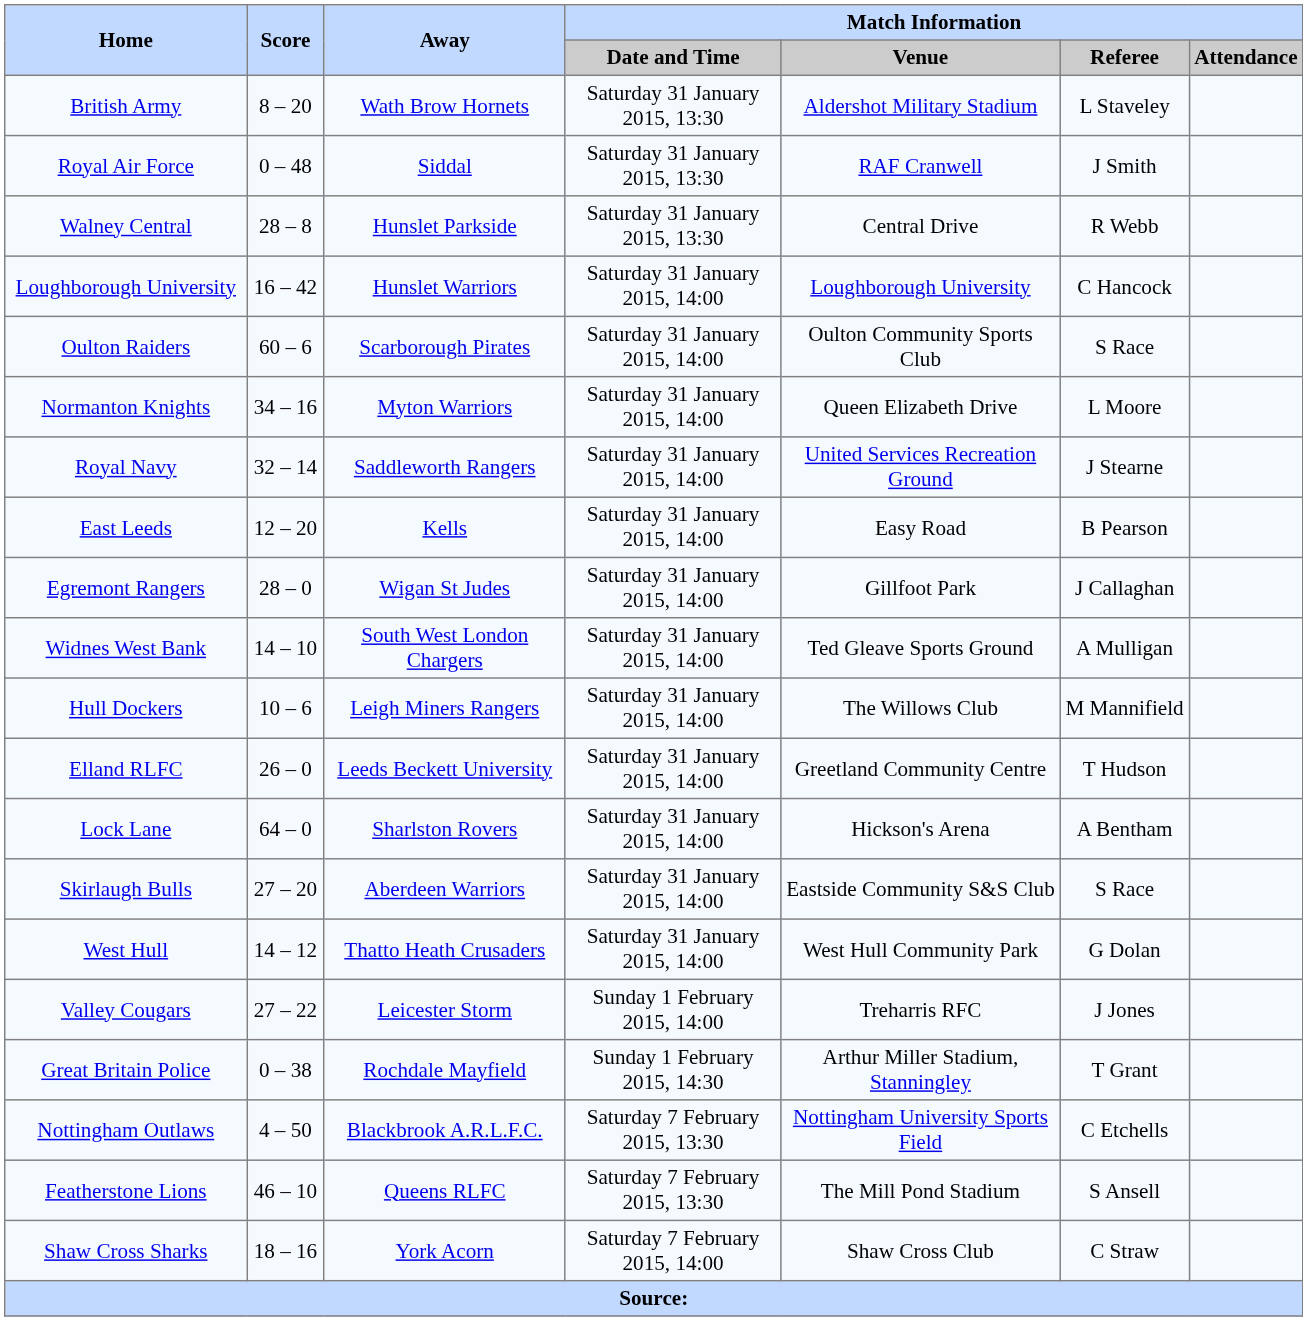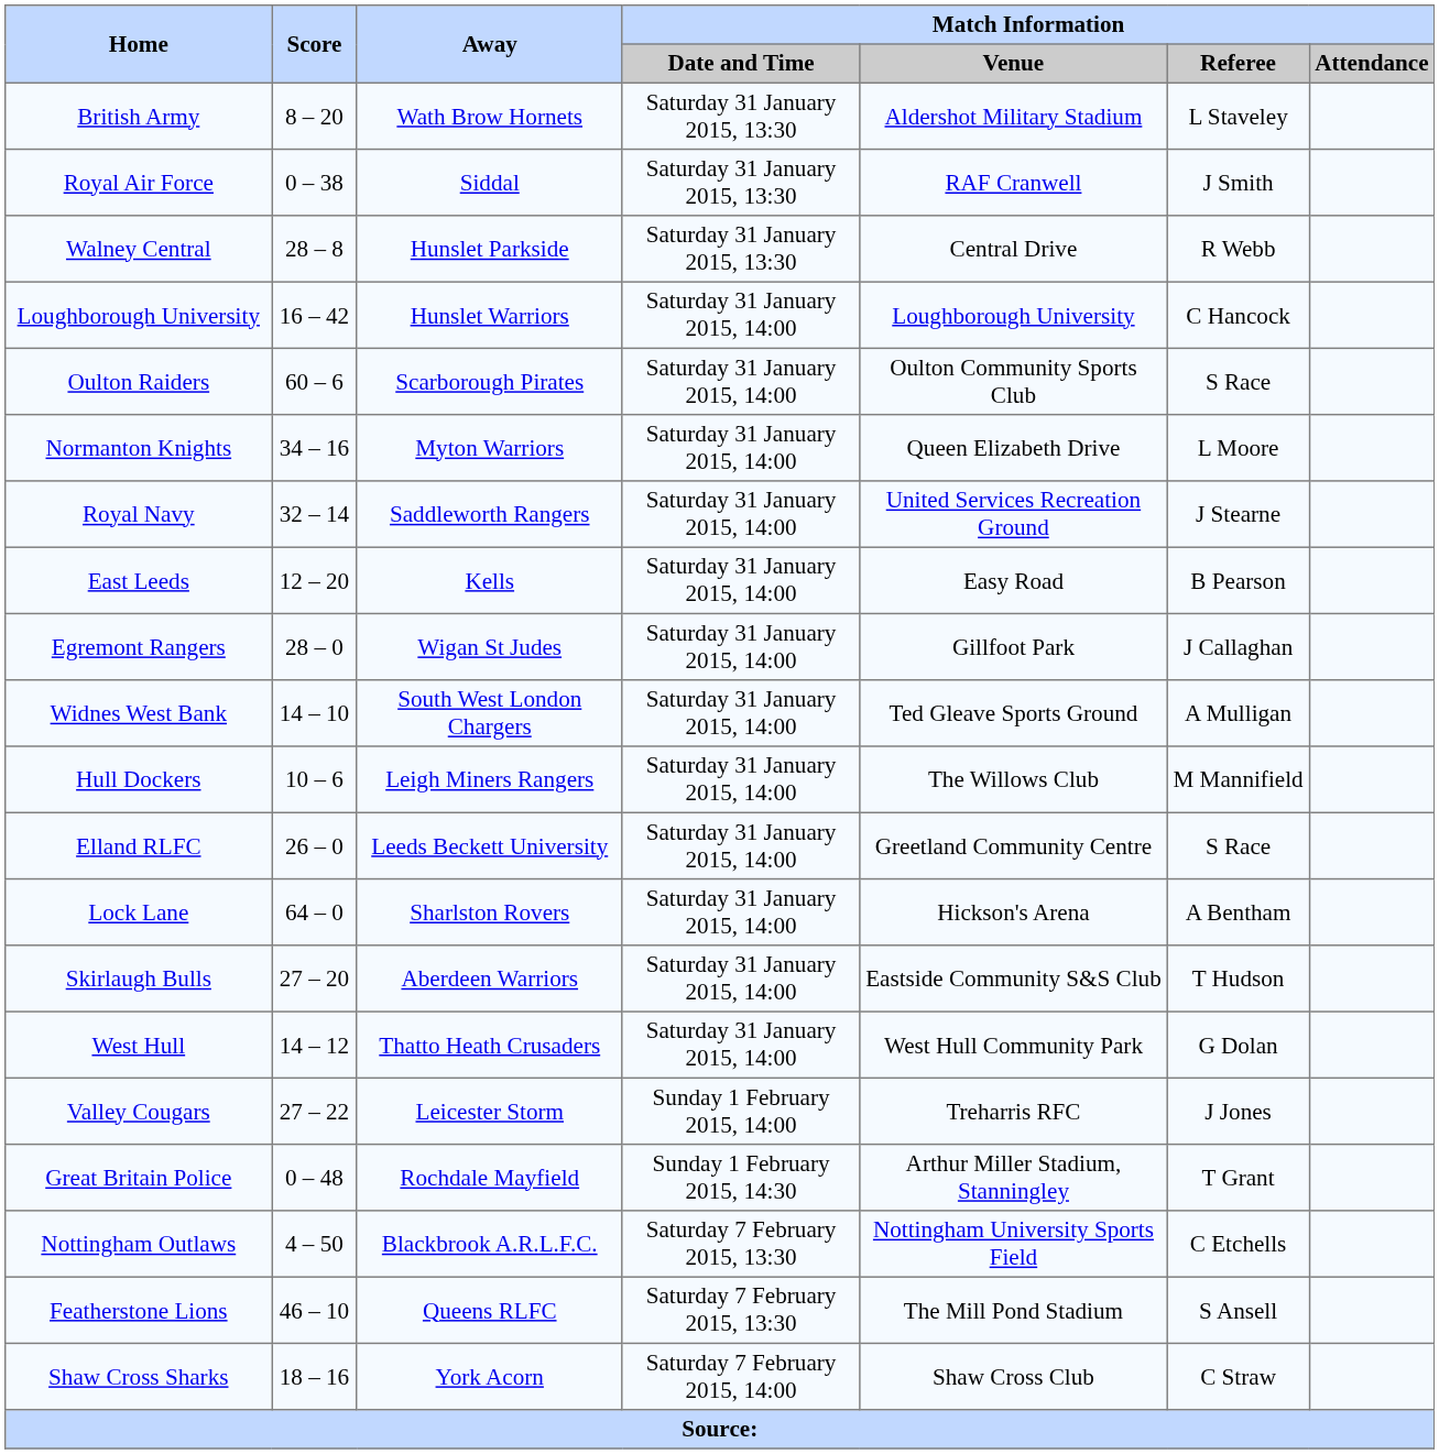 <table border=1 style="border-collapse:collapse; font-size:90%; text-align:center;" cellpadding=3 cellspacing=0 width=100%>
 <tr bgcolor=#C1D8FF>
 <th rowspan=2 width=19%>Home</th>
 <th rowspan=2 width=6%>Score</th>
 <th rowspan=2 width=19%>Away</th>
 <th colspan=6>Match Information</th>
 </tr>
 <tr bgcolor=#CCCCCC>
 <th width=17%>Date and Time</th>
 <th width=22%>Venue</th>
 <th width=10%>Referee</th>
 <th width=7%>Attendance</th>
 </tr>
 <tr bgcolor=#F5FAFF>
 <td><a href='#'>British Army</a></td>
 <td>8 – 20</td>
 <td><a href='#'>Wath Brow Hornets</a></td>
 <td>Saturday 31 January 2015, 13:30</td>
 <td><a href='#'>Aldershot Military Stadium</a></td>
 <td>L Staveley</td>
 <td></td>
 </tr>
 <tr bgcolor=#F5FAFF>
 <td><a href='#'>Royal Air Force</a></td>
-<td>0 – 48</td>
+<td>0 – 38</td>
 <td><a href='#'>Siddal</a></td>
 <td>Saturday 31 January 2015, 13:30</td>
 <td><a href='#'>RAF Cranwell</a></td>
 <td>J Smith</td>
 <td></td>
 </tr>
 <tr bgcolor=#F5FAFF>
 <td><a href='#'>Walney Central</a></td>
 <td>28 – 8</td>
 <td><a href='#'>Hunslet Parkside</a></td>
 <td>Saturday 31 January 2015, 13:30</td>
 <td>Central Drive</td>
 <td>R Webb</td>
 <td></td>
 </tr>
 <tr bgcolor=#F5FAFF>
 <td><a href='#'>Loughborough University</a></td>
 <td>16 – 42</td>
 <td><a href='#'>Hunslet Warriors</a></td>
 <td>Saturday 31 January 2015, 14:00</td>
 <td><a href='#'>Loughborough University</a></td>
 <td>C Hancock</td>
 <td></td>
 </tr>
 <tr bgcolor=#F5FAFF>
 <td><a href='#'>Oulton Raiders</a></td>
 <td>60 – 6</td>
 <td><a href='#'>Scarborough Pirates</a></td>
 <td>Saturday 31 January 2015, 14:00</td>
 <td>Oulton Community Sports Club</td>
 <td>S Race</td>
 <td></td>
 </tr>
 <tr bgcolor=#F5FAFF>
 <td><a href='#'>Normanton Knights</a></td>
 <td>34 – 16</td>
 <td><a href='#'>Myton Warriors</a></td>
 <td>Saturday 31 January 2015, 14:00</td>
 <td>Queen Elizabeth Drive</td>
 <td>L Moore</td>
 <td></td>
 </tr>
 <tr bgcolor=#F5FAFF>
 <td><a href='#'>Royal Navy</a></td>
 <td>32 – 14</td>
 <td><a href='#'>Saddleworth Rangers</a></td>
 <td>Saturday 31 January 2015, 14:00</td>
 <td><a href='#'>United Services Recreation Ground</a></td>
 <td>J Stearne</td>
 <td></td>
 </tr>
 <tr bgcolor=#F5FAFF>
 <td><a href='#'>East Leeds</a></td>
 <td>12 – 20</td>
 <td><a href='#'>Kells</a></td>
 <td>Saturday 31 January 2015, 14:00</td>
 <td>Easy Road</td>
 <td>B Pearson</td>
 <td></td>
 </tr>
 <tr bgcolor=#F5FAFF>
 <td><a href='#'>Egremont Rangers</a></td>
 <td>28 – 0</td>
 <td><a href='#'>Wigan St Judes</a></td>
 <td>Saturday 31 January 2015, 14:00</td>
 <td>Gillfoot Park</td>
 <td>J Callaghan</td>
 <td></td>
 </tr>
 <tr bgcolor=#F5FAFF>
 <td><a href='#'>Widnes West Bank</a></td>
 <td>14 – 10</td>
 <td><a href='#'>South West London Chargers</a></td>
 <td>Saturday 31 January 2015, 14:00</td>
 <td>Ted Gleave Sports Ground</td>
 <td>A Mulligan</td>
 <td></td>
 </tr>
 <tr bgcolor=#F5FAFF>
 <td><a href='#'>Hull Dockers</a></td>
 <td>10 – 6</td>
 <td><a href='#'>Leigh Miners Rangers</a></td>
 <td>Saturday 31 January 2015, 14:00</td>
 <td>The Willows Club</td>
 <td>M Mannifield</td>
 <td></td>
 </tr>
 <tr bgcolor=#F5FAFF>
 <td><a href='#'>Elland RLFC</a></td>
 <td>26 – 0</td>
 <td><a href='#'>Leeds Beckett University</a></td>
 <td>Saturday 31 January 2015, 14:00</td>
 <td>Greetland Community Centre</td>
-<td>T Hudson</td>
+<td>S Race</td>
 <td></td>
 </tr>
 <tr bgcolor=#F5FAFF>
 <td><a href='#'>Lock Lane</a></td>
 <td>64 – 0</td>
 <td><a href='#'>Sharlston Rovers</a></td>
 <td>Saturday 31 January 2015, 14:00</td>
 <td>Hickson's Arena</td>
 <td>A Bentham</td>
 <td></td>
 </tr>
 <tr bgcolor=#F5FAFF>
 <td><a href='#'>Skirlaugh Bulls</a></td>
 <td>27 – 20</td>
 <td><a href='#'>Aberdeen Warriors</a></td>
 <td>Saturday 31 January 2015, 14:00</td>
 <td>Eastside Community S&S Club</td>
-<td>S Race</td>
+<td>T Hudson</td>
 <td></td>
 </tr>
 <tr bgcolor=#F5FAFF>
 <td><a href='#'>West Hull</a></td>
 <td>14 – 12</td>
 <td><a href='#'>Thatto Heath Crusaders</a></td>
 <td>Saturday 31 January 2015, 14:00</td>
 <td>West Hull Community Park</td>
 <td>G Dolan</td>
 <td></td>
 </tr>
 <tr bgcolor=#F5FAFF>
 <td><a href='#'>Valley Cougars</a></td>
 <td>27 – 22</td>
 <td><a href='#'>Leicester Storm</a></td>
 <td>Sunday 1 February 2015, 14:00</td>
 <td>Treharris RFC</td>
 <td>J Jones</td>
 <td></td>
 </tr>
 <tr bgcolor=#F5FAFF>
 <td><a href='#'>Great Britain Police</a></td>
-<td>0 – 38</td>
+<td>0 – 48</td>
 <td><a href='#'>Rochdale Mayfield</a></td>
 <td>Sunday 1 February 2015, 14:30</td>
 <td>Arthur Miller Stadium, <a href='#'>Stanningley</a></td>
 <td>T Grant</td>
 <td></td>
 </tr>
 <tr bgcolor=#F5FAFF>
 <td><a href='#'>Nottingham Outlaws</a></td>
 <td>4 – 50</td>
 <td><a href='#'>Blackbrook A.R.L.F.C.</a></td>
 <td>Saturday 7 February 2015, 13:30</td>
 <td><a href='#'>Nottingham University Sports Field</a></td>
 <td>C Etchells</td>
 <td></td>
 </tr>
 <tr bgcolor=#F5FAFF>
 <td><a href='#'>Featherstone Lions</a></td>
 <td>46 – 10</td>
 <td><a href='#'>Queens RLFC</a></td>
 <td>Saturday 7 February 2015, 13:30</td>
 <td>The Mill Pond Stadium</td>
 <td>S Ansell</td>
 <td></td>
 </tr>
 <tr bgcolor=#F5FAFF>
 <td><a href='#'>Shaw Cross Sharks</a></td>
 <td>18 – 16</td>
 <td><a href='#'>York Acorn</a></td>
 <td>Saturday 7 February 2015, 14:00</td>
 <td>Shaw Cross Club</td>
 <td>C Straw</td>
 <td></td>
 </tr>
 <tr style="background:#c1d8ff;">
 <th colspan=12>Source:</th>
 </tr>
 </table>
